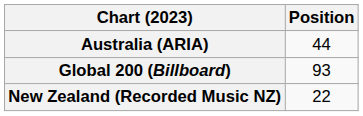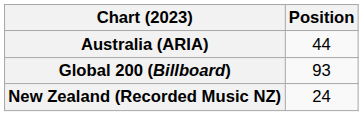 <table class="wikitable sortable plainrowheaders" style="text-align:center">
 <tr>
 <th scope="col">Chart (2023)</th>
 <th scope="col">Position</th>
 </tr>
 <tr>
 <th scope="row">Australia (ARIA)</th>
 <td>44</td>
 </tr>
 <tr>
 <th scope="row">Global 200 (<em>Billboard</em>)</th>
 <td>93</td>
 </tr>
 <tr>
 <th scope="row">New Zealand (Recorded Music NZ)</th>
-<td>22</td>
+<td>24</td>
 </tr>
 </table>
